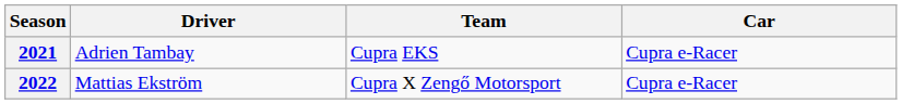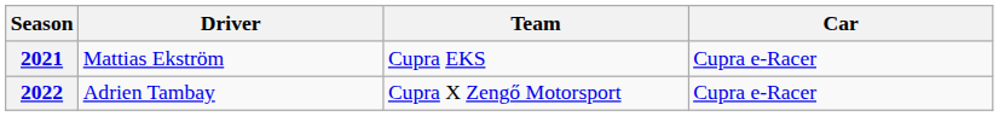 <table class="wikitable" style="font-size:90%;">
 <tr>
 <th>Season</th>
 <th style="width:200px;">Driver</th>
 <th style="width:200px;">Team</th>
 <th style="width:200px;">Car</th>
 </tr>
 <tr>
 <th><a href='#'>2021</a></th>
-<td> <a href='#'>Adrien Tambay</a></td>
+<td> <a href='#'>Mattias Ekström</a></td>
 <td> <a href='#'>Cupra</a> <a href='#'>EKS</a></td>
 <td><a href='#'>Cupra e-Racer</a></td>
 </tr>
 <tr>
 <th><a href='#'>2022</a></th>
-<td> <a href='#'>Mattias Ekström</a></td>
+<td> <a href='#'>Adrien Tambay</a></td>
 <td> <a href='#'>Cupra</a> X <a href='#'>Zengő Motorsport</a></td>
 <td><a href='#'>Cupra e-Racer</a></td>
 </tr>
 </table>
